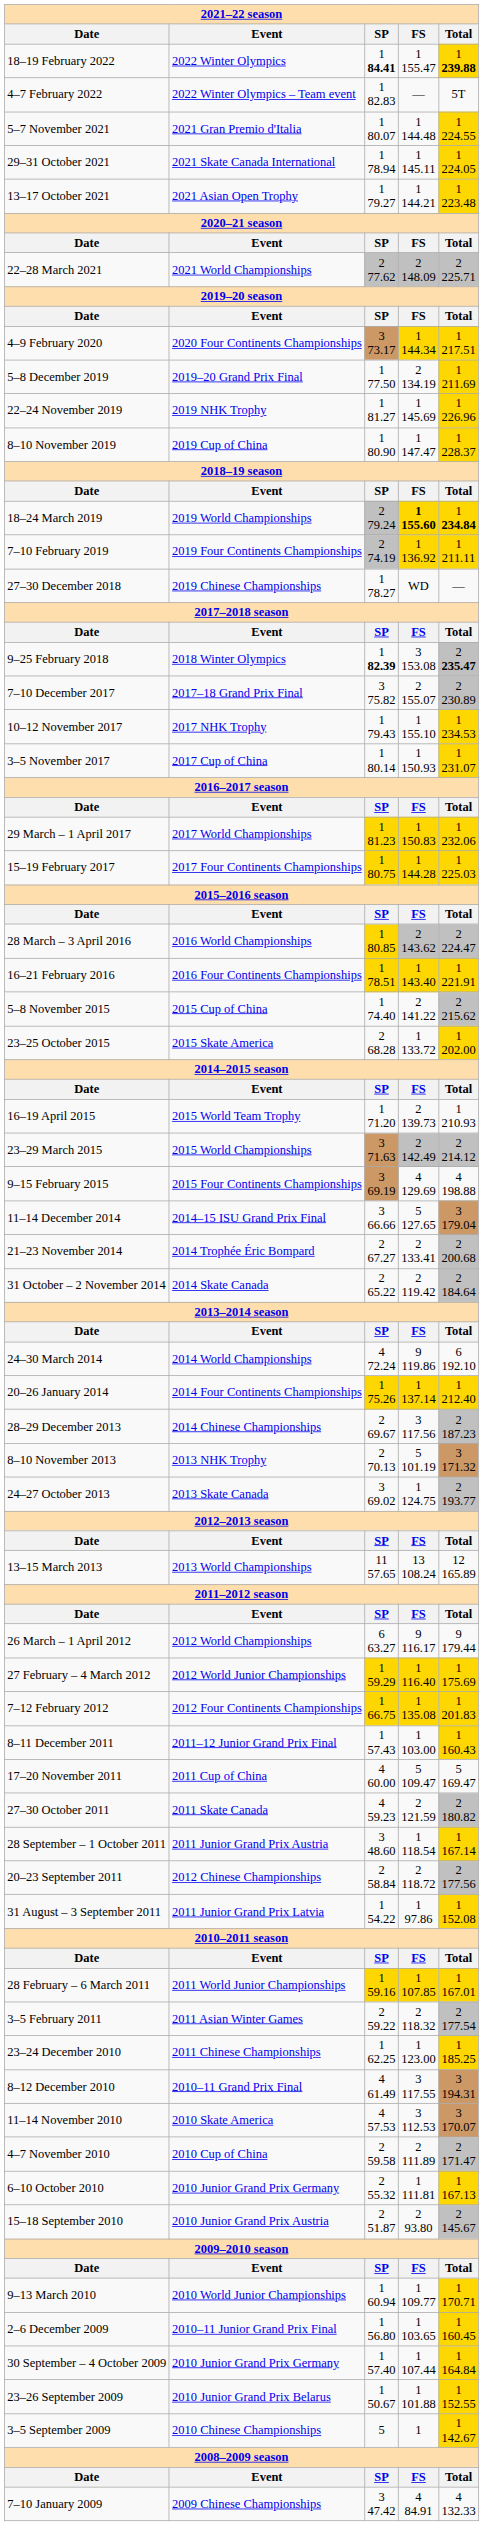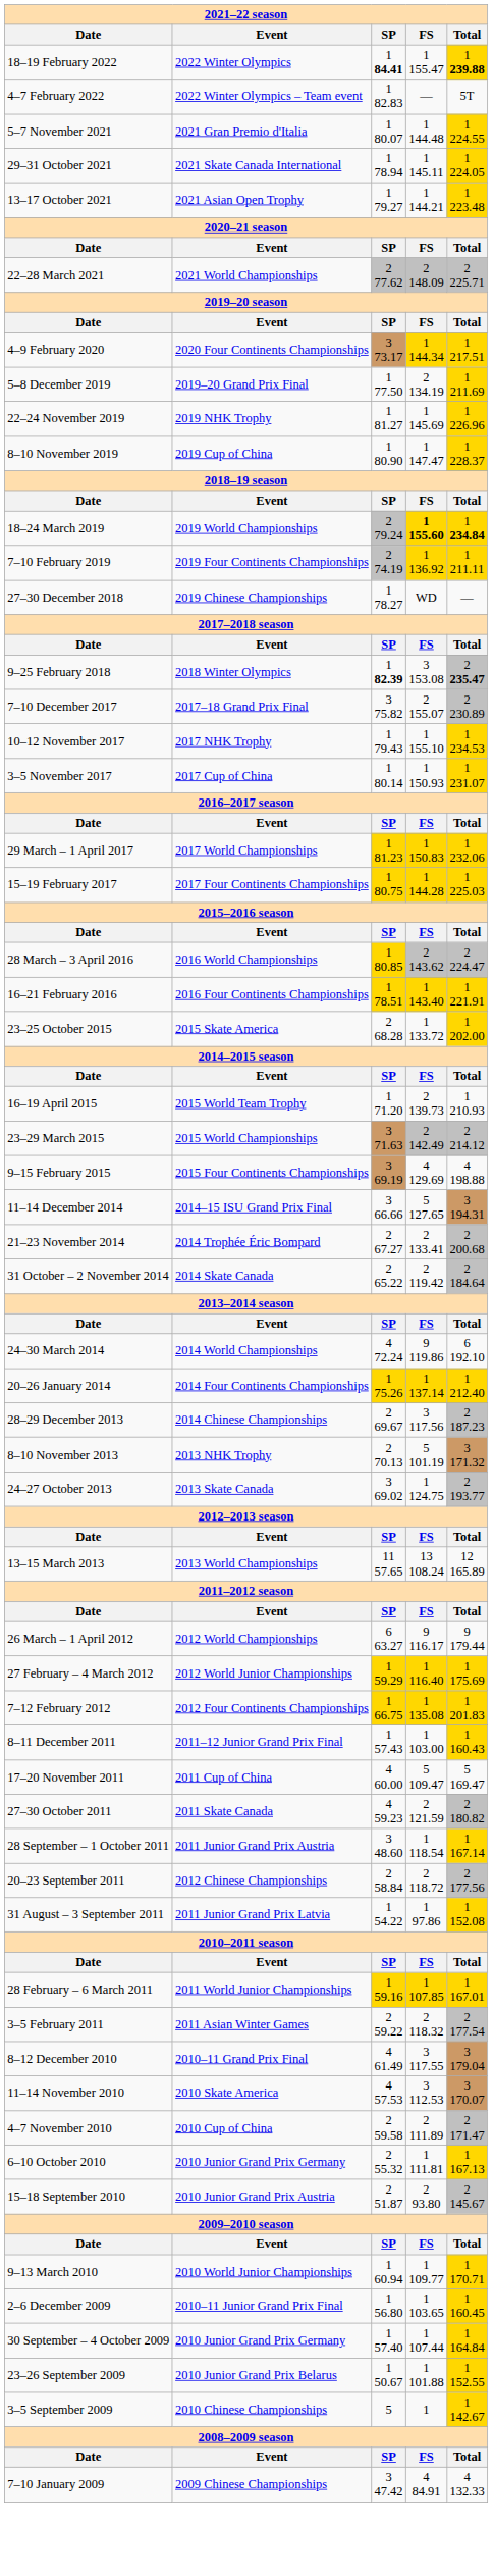 <table class="wikitable">
 <tr>
 <td colspan="5" style="background-color: #ffdead; " align="center"><strong><a href='#'>2021–22 season</a></strong></td>
 </tr>
 <tr>
 <th>Date</th>
 <th>Event</th>
 <th>SP</th>
 <th>FS</th>
 <th>Total</th>
 </tr>
 <tr>
 <td>18–19 February 2022</td>
 <td><a href='#'>2022 Winter Olympics</a></td>
 <td align=center>1<br><strong>84.41</strong></td>
 <td align=center>1<br>155.47</td>
 <td align=center bgcolor=gold>1<br><strong>239.88</strong></td>
 </tr>
 <tr>
 <td>4–7 February 2022</td>
 <td><a href='#'>2022 Winter Olympics – Team event</a></td>
 <td align=center>1<br>82.83</td>
 <td align=center>—</td>
 <td align=center>5T</td>
 </tr>
 <tr>
 <td>5–7 November 2021</td>
 <td><a href='#'>2021 Gran Premio d'Italia</a></td>
 <td align=center>1<br>80.07</td>
 <td align=center>1<br>144.48</td>
 <td align=center bgcolor=gold>1<br>224.55</td>
 </tr>
 <tr>
 <td>29–31 October 2021</td>
 <td><a href='#'>2021 Skate Canada International</a></td>
 <td align=center>1<br>78.94</td>
 <td align=center>1<br>145.11</td>
 <td align=center bgcolor=gold>1<br>224.05</td>
 </tr>
 <tr>
 <td>13–17 October 2021</td>
 <td><a href='#'>2021 Asian Open Trophy</a></td>
 <td align=center>1<br>79.27</td>
 <td align=center>1<br>144.21</td>
 <td align=center bgcolor=gold>1<br>223.48</td>
 </tr>
 <tr>
 <td colspan="5" style="background-color: #ffdead; " align="center"><strong><a href='#'>2020–21 season</a></strong></td>
 </tr>
 <tr>
 <th>Date</th>
 <th>Event</th>
 <th>SP</th>
 <th>FS</th>
 <th>Total</th>
 </tr>
 <tr>
 <td>22–28 March 2021</td>
 <td><a href='#'>2021 World Championships</a></td>
 <td align=center bgcolor=silver>2<br>77.62</td>
 <td align=center bgcolor=silver>2<br>148.09</td>
 <td align=center bgcolor=silver>2<br>225.71</td>
 </tr>
 <tr>
 <td colspan="5" style="background-color: #ffdead; " align="center"><strong><a href='#'>2019–20 season</a></strong></td>
 </tr>
 <tr>
 <th>Date</th>
 <th>Event</th>
 <th>SP</th>
 <th>FS</th>
 <th>Total</th>
 </tr>
 <tr>
 <td>4–9 February 2020</td>
 <td><a href='#'>2020 Four Continents Championships</a></td>
 <td align=center bgcolor=cc9966>3<br>73.17</td>
 <td align=center bgcolor=gold>1<br>144.34</td>
 <td align=center bgcolor=gold>1<br>217.51</td>
 </tr>
 <tr>
 <td>5–8 December 2019</td>
 <td><a href='#'>2019–20 Grand Prix Final</a></td>
 <td align=center>1<br>77.50</td>
 <td align=center>2<br>134.19</td>
 <td align=center bgcolor=gold>1<br>211.69</td>
 </tr>
 <tr>
 <td>22–24 November 2019</td>
 <td><a href='#'>2019 NHK Trophy</a></td>
 <td align=center>1<br>81.27</td>
 <td align=center>1<br>145.69</td>
 <td align=center bgcolor=gold>1<br>226.96</td>
 </tr>
 <tr>
 <td>8–10 November 2019</td>
 <td><a href='#'>2019 Cup of China</a></td>
 <td align=center>1<br>80.90</td>
 <td align=center>1<br>147.47</td>
 <td align=center bgcolor=gold>1<br>228.37</td>
 </tr>
 <tr>
 <td style="background-color: #ffdead;" colspan=5 align=center><strong><a href='#'>2018–19 season</a></strong></td>
 </tr>
 <tr>
 <th>Date</th>
 <th>Event</th>
 <th>SP</th>
 <th>FS</th>
 <th>Total</th>
 </tr>
 <tr>
 <td>18–24 March 2019</td>
 <td><a href='#'>2019 World Championships</a></td>
 <td align=center bgcolor=silver>2<br>79.24</td>
 <td align=center bgcolor=gold><strong>1<br>155.60</strong></td>
 <td align=center bgcolor=gold>1<br><strong>234.84</strong></td>
 </tr>
 <tr>
 <td>7–10 February 2019</td>
 <td><a href='#'>2019 Four Continents Championships</a></td>
 <td align=center bgcolor=silver>2<br>74.19</td>
 <td align=center bgcolor=gold>1<br>136.92</td>
 <td align=center bgcolor=gold>1<br>211.11</td>
 </tr>
 <tr>
 <td>27–30 December 2018</td>
 <td><a href='#'>2019 Chinese Championships</a></td>
 <td align=center>1<br>78.27</td>
 <td align=center>WD</td>
 <td align=center>—</td>
 </tr>
 <tr>
 <td style="background-color: #ffdead;" colspan=5 align=center><strong><a href='#'>2017–2018 season</a></strong></td>
 </tr>
 <tr>
 <th>Date</th>
 <th>Event</th>
 <th><a href='#'>SP</a></th>
 <th><a href='#'>FS</a></th>
 <th>Total</th>
 </tr>
 <tr>
 <td>9–25 February 2018</td>
 <td><a href='#'>2018 Winter Olympics</a></td>
 <td align=center>1<br><strong>82.39</strong></td>
 <td align=center>3<br>153.08</td>
 <td align=center bgcolor=silver>2<br><strong>235.47</strong></td>
 </tr>
 <tr>
 <td>7–10 December 2017</td>
 <td><a href='#'>2017–18 Grand Prix Final</a></td>
 <td align=center>3<br>75.82</td>
 <td align=center>2<br>155.07</td>
 <td align=center bgcolor=silver>2<br>230.89</td>
 </tr>
 <tr>
 <td>10–12 November 2017</td>
 <td><a href='#'>2017 NHK Trophy</a></td>
 <td align=center>1<br>79.43</td>
 <td align=center>1<br>155.10</td>
 <td align=center bgcolor=gold>1<br>234.53</td>
 </tr>
 <tr>
 <td>3–5 November 2017</td>
 <td><a href='#'>2017 Cup of China</a></td>
 <td align=center>1<br>80.14</td>
 <td align=center>1<br>150.93</td>
 <td align=center bgcolor=gold>1<br>231.07</td>
 </tr>
 <tr>
 <td style="background-color: #ffdead;" colspan=5 align=center><strong><a href='#'>2016–2017 season</a></strong></td>
 </tr>
 <tr>
 <th>Date</th>
 <th>Event</th>
 <th><a href='#'>SP</a></th>
 <th><a href='#'>FS</a></th>
 <th>Total</th>
 </tr>
 <tr>
 <td>29 March – 1 April 2017</td>
 <td><a href='#'>2017 World Championships</a></td>
 <td align=center bgcolor=gold>1<br>81.23</td>
 <td align=center bgcolor=gold>1<br>150.83</td>
 <td align=center bgcolor=gold>1<br>232.06</td>
 </tr>
 <tr>
 <td>15–19 February 2017</td>
 <td><a href='#'>2017 Four Continents Championships</a></td>
 <td align=center bgcolor=gold>1<br>80.75</td>
 <td align=center bgcolor=gold>1<br>144.28</td>
 <td align=center bgcolor=gold>1<br>225.03</td>
 </tr>
 <tr>
 <td style="background-color: #ffdead;" colspan=5 align=center><strong><a href='#'>2015–2016 season</a></strong></td>
 </tr>
 <tr>
 <th>Date</th>
 <th>Event</th>
 <th><a href='#'>SP</a></th>
 <th><a href='#'>FS</a></th>
 <th>Total</th>
 </tr>
 <tr>
 <td>28 March – 3 April 2016</td>
 <td><a href='#'>2016 World Championships</a></td>
 <td align=center bgcolor=gold>1<br>80.85</td>
 <td align=center bgcolor=silver>2<br>143.62</td>
 <td align=center bgcolor=silver>2<br>224.47</td>
 </tr>
 <tr>
 <td>16–21 February 2016</td>
 <td><a href='#'>2016 Four Continents Championships</a></td>
 <td align=center bgcolor=gold>1<br>78.51</td>
 <td align=center bgcolor=gold>1<br>143.40</td>
 <td align=center bgcolor=gold>1<br>221.91</td>
 </tr>
 <tr>
-<td>5–8 November 2015</td>
-<td><a href='#'>2015 Cup of China</a></td>
-<td align=center>1<br>74.40</td>
-<td align=center>2<br>141.22</td>
-<td align=center bgcolor=silver>2<br>215.62</td>
-</tr>
-<tr>
 <td>23–25 October 2015</td>
 <td><a href='#'>2015 Skate America</a></td>
 <td align=center>2<br>68.28</td>
 <td align=center>1<br>133.72</td>
 <td align=center bgcolor=gold>1<br>202.00</td>
 </tr>
 <tr>
 <td style="background-color: #ffdead;" colspan=5 align=center><strong><a href='#'>2014–2015 season</a></strong></td>
 </tr>
 <tr>
 <th>Date</th>
 <th>Event</th>
 <th><a href='#'>SP</a></th>
 <th><a href='#'>FS</a></th>
 <th>Total</th>
 </tr>
 <tr>
 <td>16–19 April 2015</td>
 <td><a href='#'>2015 World Team Trophy</a></td>
 <td align=center>1<br>71.20</td>
 <td align=center>2<br>139.73</td>
 <td align=center>1<br>210.93</td>
 </tr>
 <tr>
 <td>23–29 March 2015</td>
 <td><a href='#'>2015 World Championships</a></td>
 <td align="center" bgcolor="#cc9966">3<br>71.63</td>
 <td align=center bgcolor=silver>2<br>142.49</td>
 <td align=center bgcolor=silver>2<br>214.12</td>
 </tr>
 <tr>
 <td>9–15 February 2015</td>
 <td><a href='#'>2015 Four Continents Championships</a></td>
 <td align="center" bgcolor="#cc9966">3<br>69.19</td>
 <td align=center>4<br>129.69</td>
 <td align=center>4<br>198.88</td>
 </tr>
 <tr>
 <td>11–14 December 2014</td>
 <td><a href='#'>2014–15 ISU Grand Prix Final</a></td>
 <td align=center>3<br>66.66</td>
 <td align=center>5<br>127.65</td>
-<td align="center" bgcolor="#cc9966">3<br>179.04</td>
+<td align="center" bgcolor="#cc9966">3<br>194.31</td>
 </tr>
 <tr>
 <td>21–23 November 2014</td>
 <td><a href='#'>2014 Trophée Éric Bompard</a></td>
 <td align=center>2<br>67.27</td>
 <td align=center>2<br>133.41</td>
 <td align=center bgcolor=silver>2<br>200.68</td>
 </tr>
 <tr>
 <td>31 October – 2 November 2014</td>
 <td><a href='#'>2014 Skate Canada</a></td>
 <td align=center>2<br>65.22</td>
 <td align=center>2<br>119.42</td>
 <td align=center bgcolor=silver>2<br>184.64</td>
 </tr>
 <tr>
 <td style="background-color: #ffdead;" colspan=5 align=center><strong><a href='#'>2013–2014 season</a></strong></td>
 </tr>
 <tr>
 <th>Date</th>
 <th>Event</th>
 <th><a href='#'>SP</a></th>
 <th><a href='#'>FS</a></th>
 <th>Total</th>
 </tr>
 <tr>
 <td>24–30 March 2014</td>
 <td><a href='#'>2014 World Championships</a></td>
 <td align=center>4<br>72.24</td>
 <td align=center>9<br>119.86</td>
 <td align=center>6<br>192.10</td>
 </tr>
 <tr>
 <td>20–26 January 2014</td>
 <td><a href='#'>2014 Four Continents Championships</a></td>
 <td align=center bgcolor=gold>1<br>75.26</td>
 <td align=center bgcolor=gold>1<br>137.14</td>
 <td align=center bgcolor=gold>1<br>212.40</td>
 </tr>
 <tr>
 <td>28–29 December 2013</td>
 <td><a href='#'>2014 Chinese Championships</a></td>
 <td align=center>2<br>69.67</td>
 <td align=center>3<br>117.56</td>
 <td align=center bgcolor=silver>2<br>187.23</td>
 </tr>
 <tr>
 <td>8–10 November 2013</td>
 <td><a href='#'>2013 NHK Trophy</a></td>
 <td align=center>2<br>70.13</td>
 <td align=center>5<br>101.19</td>
 <td align="center" bgcolor="#cc9966">3<br>171.32</td>
 </tr>
 <tr>
 <td>24–27 October 2013</td>
 <td><a href='#'>2013 Skate Canada</a></td>
 <td align=center>3<br>69.02</td>
 <td align=center>1<br>124.75</td>
 <td align=center bgcolor=silver>2<br>193.77</td>
 </tr>
 <tr>
 <td style="background-color: #ffdead;" colspan=5 align=center><strong><a href='#'>2012–2013 season</a></strong></td>
 </tr>
 <tr>
 <th>Date</th>
 <th>Event</th>
 <th><a href='#'>SP</a></th>
 <th><a href='#'>FS</a></th>
 <th>Total</th>
 </tr>
 <tr>
 <td>13–15 March 2013</td>
 <td><a href='#'>2013 World Championships</a></td>
 <td align=center>11<br>57.65</td>
 <td align=center>13<br>108.24</td>
 <td align=center>12<br>165.89</td>
 </tr>
 <tr>
 <td style="background-color: #ffdead;" colspan=5 align=center><strong><a href='#'>2011–2012 season</a></strong></td>
 </tr>
 <tr>
 <th>Date</th>
 <th>Event</th>
 <th><a href='#'>SP</a></th>
 <th><a href='#'>FS</a></th>
 <th>Total</th>
 </tr>
 <tr>
 <td>26 March – 1 April 2012</td>
 <td><a href='#'>2012 World Championships</a></td>
 <td align=center>6<br>63.27</td>
 <td align=center>9<br>116.17</td>
 <td align=center>9<br>179.44</td>
 </tr>
 <tr>
 <td>27 February – 4 March 2012</td>
 <td><a href='#'>2012 World Junior Championships</a></td>
 <td align=center bgcolor=gold>1<br>59.29</td>
 <td align=center bgcolor=gold>1<br>116.40</td>
 <td align=center bgcolor=gold>1<br>175.69</td>
 </tr>
 <tr>
 <td>7–12 February 2012</td>
 <td><a href='#'>2012 Four Continents Championships</a></td>
 <td align=center bgcolor=gold>1<br>66.75</td>
 <td align=center bgcolor=gold>1<br>135.08</td>
 <td align=center bgcolor=gold>1<br>201.83</td>
 </tr>
 <tr>
 <td>8–11 December 2011</td>
 <td><a href='#'>2011–12 Junior Grand Prix Final</a></td>
 <td align=center>1<br>57.43</td>
 <td align=center>1<br>103.00</td>
 <td align=center bgcolor=gold>1<br>160.43</td>
 </tr>
 <tr>
 <td>17–20 November 2011</td>
 <td><a href='#'>2011 Cup of China</a></td>
 <td align=center>4<br>60.00</td>
 <td align=center>5<br>109.47</td>
 <td align=center>5<br>169.47</td>
 </tr>
 <tr>
 <td>27–30 October 2011</td>
 <td><a href='#'>2011 Skate Canada</a></td>
 <td align=center>4<br>59.23</td>
 <td align=center>2<br>121.59</td>
 <td align=center bgcolor=silver>2<br>180.82</td>
 </tr>
 <tr>
 <td>28 September – 1 October 2011</td>
 <td><a href='#'>2011 Junior Grand Prix Austria</a></td>
 <td align=center>3<br>48.60</td>
 <td align=center>1<br>118.54</td>
 <td align=center bgcolor=gold>1<br>167.14</td>
 </tr>
 <tr>
 <td>20–23 September 2011</td>
 <td><a href='#'>2012 Chinese Championships</a></td>
 <td align=center>2<br>58.84</td>
 <td align=center>2<br>118.72</td>
 <td align=center bgcolor=silver>2<br>177.56</td>
 </tr>
 <tr>
 <td>31 August – 3 September 2011</td>
 <td><a href='#'>2011 Junior Grand Prix Latvia</a></td>
 <td align=center>1<br>54.22</td>
 <td align=center>1<br>97.86</td>
 <td align=center bgcolor=gold>1<br>152.08</td>
 </tr>
 <tr>
 <td style="background-color: #ffdead;" colspan=5 align=center><strong><a href='#'>2010–2011 season</a></strong></td>
 </tr>
 <tr>
 <th>Date</th>
 <th>Event</th>
 <th><a href='#'>SP</a></th>
 <th><a href='#'>FS</a></th>
 <th>Total</th>
 </tr>
 <tr>
 <td>28 February – 6 March 2011</td>
 <td><a href='#'>2011 World Junior Championships</a></td>
 <td align=center bgcolor=gold>1<br>59.16</td>
 <td align=center bgcolor=gold>1<br>107.85</td>
 <td align=center bgcolor=gold>1<br>167.01</td>
 </tr>
 <tr>
 <td>3–5 February 2011</td>
 <td><a href='#'>2011 Asian Winter Games</a></td>
 <td align=center>2<br>59.22</td>
 <td align=center>2<br>118.32</td>
 <td align=center bgcolor=silver>2<br>177.54</td>
 </tr>
 <tr>
-<td>23–24 December 2010</td>
-<td><a href='#'>2011 Chinese Championships</a></td>
-<td align=center>1<br>62.25</td>
-<td align=center>1<br>123.00</td>
-<td align=center bgcolor=gold>1<br>185.25</td>
-</tr>
-<tr>
 <td>8–12 December 2010</td>
 <td><a href='#'>2010–11 Grand Prix Final</a></td>
 <td align=center>4<br>61.49</td>
 <td align=center>3<br>117.55</td>
-<td align="center" bgcolor="#cc9966">3<br>194.31</td>
+<td align="center" bgcolor="#cc9966">3<br>179.04</td>
 </tr>
 <tr>
 <td>11–14 November 2010</td>
 <td><a href='#'>2010 Skate America</a></td>
 <td align=center>4<br>57.53</td>
 <td align=center>3<br>112.53</td>
 <td align="center" bgcolor="#cc9966">3<br>170.07</td>
 </tr>
 <tr>
 <td>4–7 November 2010</td>
 <td><a href='#'>2010 Cup of China</a></td>
 <td align=center>2<br>59.58</td>
 <td align=center>2<br>111.89</td>
 <td align=center bgcolor=silver>2<br>171.47</td>
 </tr>
 <tr>
 <td>6–10 October 2010</td>
 <td><a href='#'>2010 Junior Grand Prix Germany</a></td>
 <td align=center>2<br>55.32</td>
 <td align=center>1<br>111.81</td>
 <td align=center bgcolor=gold>1<br>167.13</td>
 </tr>
 <tr>
 <td>15–18 September 2010</td>
 <td><a href='#'>2010 Junior Grand Prix Austria</a></td>
 <td align=center>2<br>51.87</td>
 <td align=center>2<br>93.80</td>
 <td align=center bgcolor=silver>2<br>145.67</td>
 </tr>
 <tr>
 <td style="background-color: #ffdead;" colspan=5 align=center><strong><a href='#'>2009–2010 season</a></strong></td>
 </tr>
 <tr>
 <th>Date</th>
 <th>Event</th>
 <th><a href='#'>SP</a></th>
 <th><a href='#'>FS</a></th>
 <th>Total</th>
 </tr>
 <tr>
 <td>9–13 March 2010</td>
 <td><a href='#'>2010 World Junior Championships</a></td>
 <td align=center>1<br>60.94</td>
 <td align=center>1<br>109.77</td>
 <td align=center bgcolor=gold>1<br>170.71</td>
 </tr>
 <tr>
 <td>2–6 December 2009</td>
 <td><a href='#'>2010–11 Junior Grand Prix Final</a></td>
 <td align=center>1<br>56.80</td>
 <td align=center>1<br>103.65</td>
 <td align=center bgcolor=gold>1<br>160.45</td>
 </tr>
 <tr>
 <td>30 September – 4 October 2009</td>
 <td><a href='#'>2010 Junior Grand Prix Germany</a></td>
 <td align=center>1<br>57.40</td>
 <td align=center>1<br>107.44</td>
 <td align=center bgcolor=gold>1<br>164.84</td>
 </tr>
 <tr>
 <td>23–26 September 2009</td>
 <td><a href='#'>2010 Junior Grand Prix Belarus</a></td>
 <td align=center>1<br>50.67</td>
 <td align=center>1<br>101.88</td>
 <td align=center bgcolor=gold>1<br>152.55</td>
 </tr>
 <tr>
 <td>3–5 September 2009</td>
 <td><a href='#'>2010 Chinese Championships</a></td>
 <td align=center>5<br></td>
 <td align=center>1<br></td>
 <td align=center bgcolor=gold>1<br>142.67</td>
 </tr>
 <tr>
 <td style="background-color: #ffdead;" colspan=5 align=center><strong><a href='#'>2008–2009 season</a></strong></td>
 </tr>
 <tr>
 <th>Date</th>
 <th>Event</th>
 <th><a href='#'>SP</a></th>
 <th><a href='#'>FS</a></th>
 <th>Total</th>
 </tr>
 <tr>
 <td>7–10 January 2009</td>
 <td><a href='#'>2009 Chinese Championships</a></td>
 <td align=center>3<br>47.42</td>
 <td align=center>4<br>84.91</td>
 <td align=center>4<br>132.33</td>
 </tr>
 </table>
